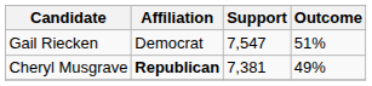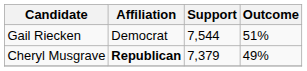 <table class="wikitable">
 <tr>
 <th>Candidate</th>
 <th>Affiliation</th>
 <th>Support</th>
 <th>Outcome</th>
 </tr>
 <tr>
 <td>Gail Riecken</td>
 <td>Democrat</td>
-<td>7,547</td>
+<td>7,544</td>
 <td>51%</td>
 </tr>
 <tr>
 <td>Cheryl Musgrave</td>
 <td><strong>Republican</strong></td>
-<td>7,381</td>
+<td>7,379</td>
 <td>49%</td>
 </tr>
 <tr>
 </tr>
 </table>
